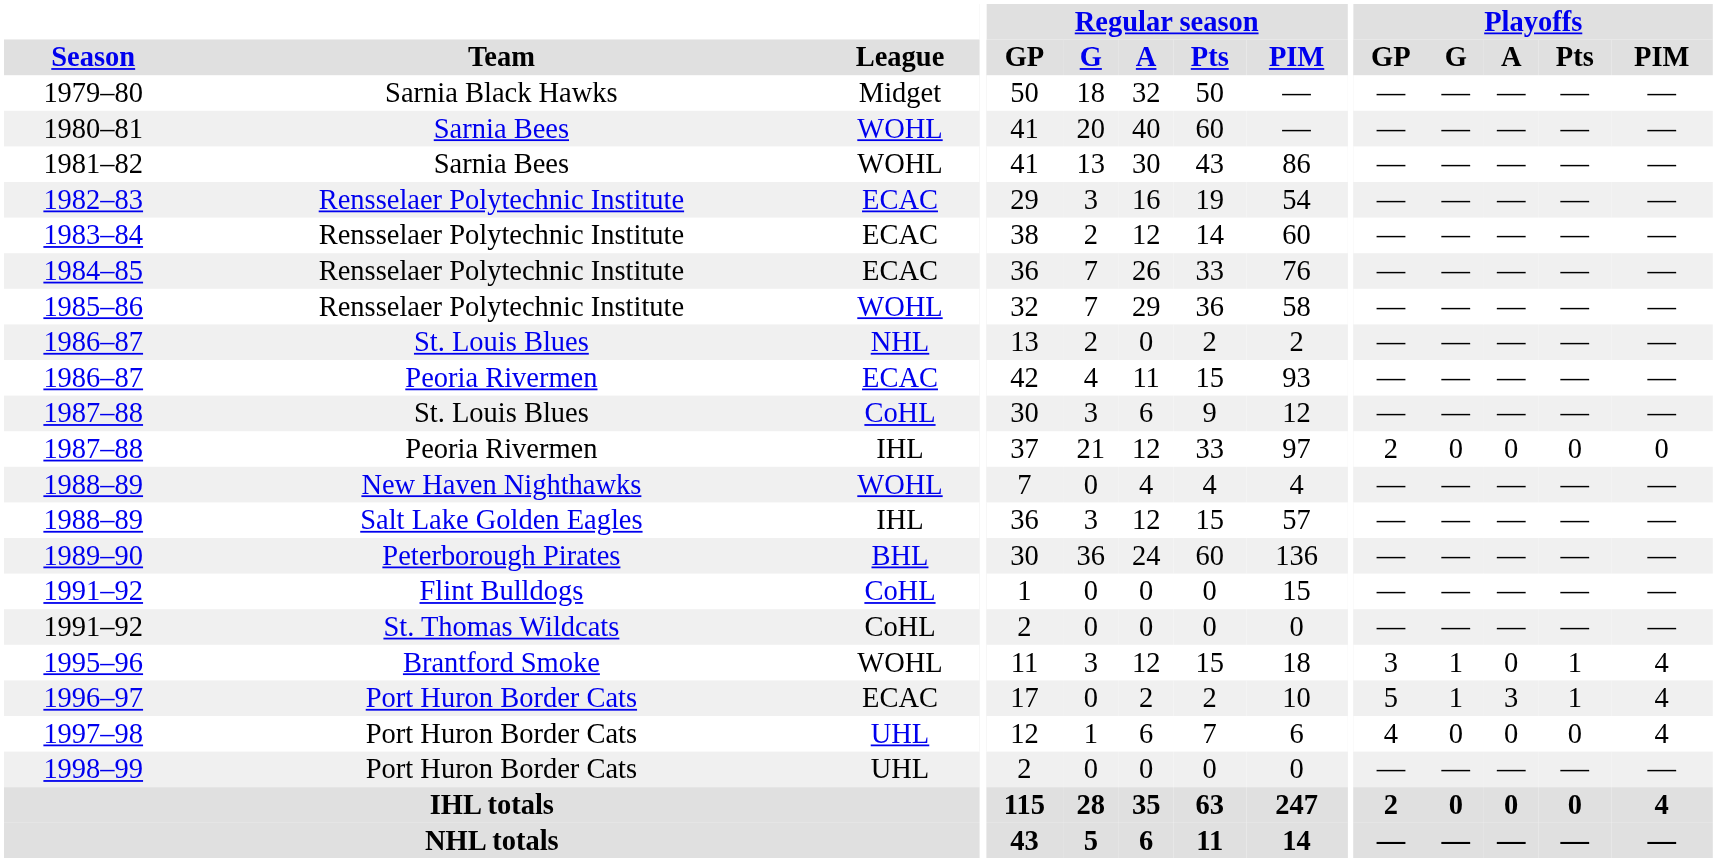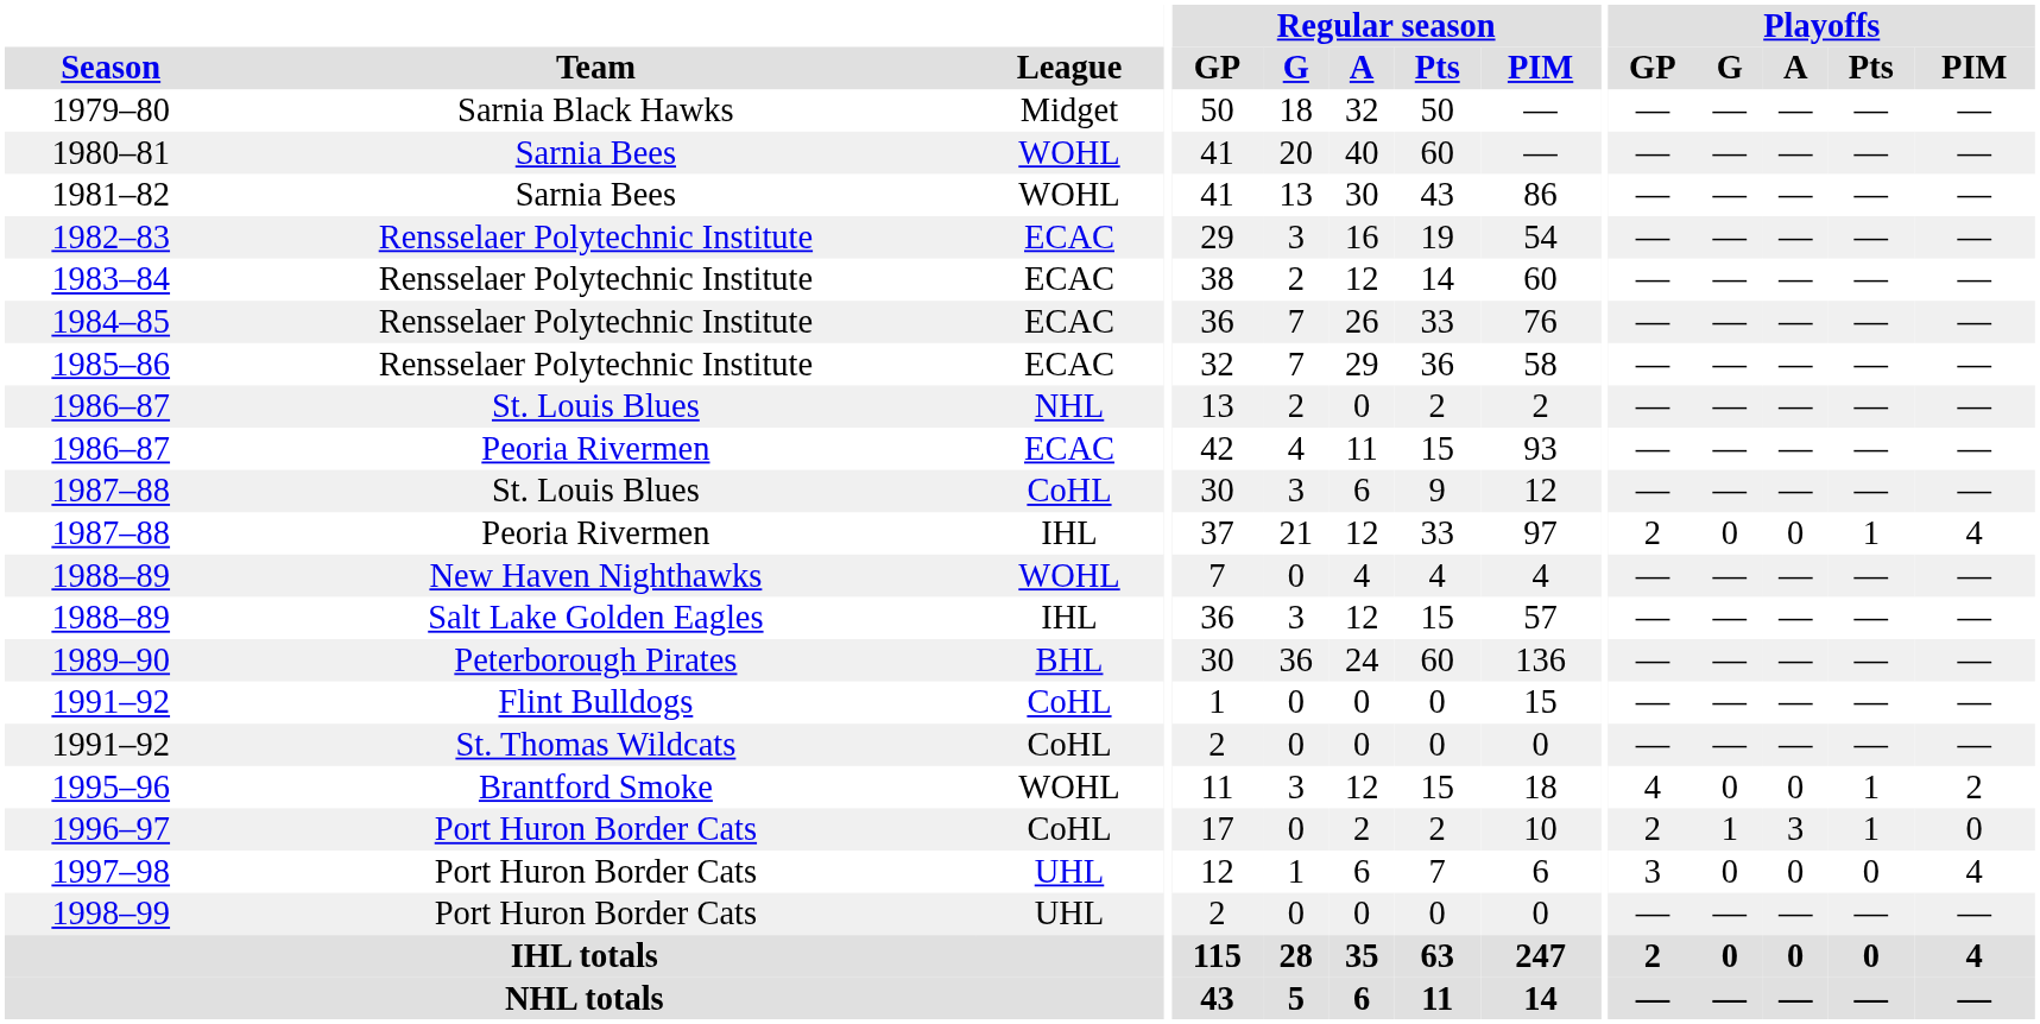 <table border="0" cellpadding="1" cellspacing="0" style="text-align:center; width:60em">
 <tr bgcolor="#e0e0e0">
 <th colspan="3" bgcolor="#ffffff"></th>
 <th rowspan="100" bgcolor="#ffffff"></th>
 <th colspan="5"><a href='#'>Regular season</a></th>
 <th rowspan="100" bgcolor="#ffffff"></th>
 <th colspan="5"><a href='#'>Playoffs</a></th>
 </tr>
 <tr bgcolor="#e0e0e0">
 <th><a href='#'>Season</a></th>
 <th>Team</th>
 <th>League</th>
 <th>GP</th>
 <th><a href='#'>G</a></th>
 <th><a href='#'>A</a></th>
 <th><a href='#'>Pts</a></th>
 <th><a href='#'>PIM</a></th>
 <th>GP</th>
 <th>G</th>
 <th>A</th>
 <th>Pts</th>
 <th>PIM</th>
 </tr>
 <tr>
 <td>1979–80</td>
 <td>Sarnia Black Hawks</td>
 <td>Midget</td>
 <td>50</td>
 <td>18</td>
 <td>32</td>
 <td>50</td>
 <td>—</td>
 <td>—</td>
 <td>—</td>
 <td>—</td>
 <td>—</td>
 <td>—</td>
 </tr>
 <tr bgcolor="#f0f0f0">
 <td>1980–81</td>
 <td><a href='#'>Sarnia Bees</a></td>
 <td><a href='#'>WOHL</a></td>
 <td>41</td>
 <td>20</td>
 <td>40</td>
 <td>60</td>
 <td>—</td>
 <td>—</td>
 <td>—</td>
 <td>—</td>
 <td>—</td>
 <td>—</td>
 </tr>
 <tr>
 <td>1981–82</td>
 <td>Sarnia Bees</td>
 <td>WOHL</td>
 <td>41</td>
 <td>13</td>
 <td>30</td>
 <td>43</td>
 <td>86</td>
 <td>—</td>
 <td>—</td>
 <td>—</td>
 <td>—</td>
 <td>—</td>
 </tr>
 <tr bgcolor="#f0f0f0">
 <td><a href='#'>1982–83</a></td>
 <td><a href='#'>Rensselaer Polytechnic Institute</a></td>
 <td><a href='#'>ECAC</a></td>
 <td>29</td>
 <td>3</td>
 <td>16</td>
 <td>19</td>
 <td>54</td>
 <td>—</td>
 <td>—</td>
 <td>—</td>
 <td>—</td>
 <td>—</td>
 </tr>
 <tr>
 <td><a href='#'>1983–84</a></td>
 <td>Rensselaer Polytechnic Institute</td>
 <td>ECAC</td>
 <td>38</td>
 <td>2</td>
 <td>12</td>
 <td>14</td>
 <td>60</td>
 <td>—</td>
 <td>—</td>
 <td>—</td>
 <td>—</td>
 <td>—</td>
 </tr>
 <tr bgcolor="#f0f0f0">
 <td><a href='#'>1984–85</a></td>
 <td>Rensselaer Polytechnic Institute</td>
 <td>ECAC</td>
 <td>36</td>
 <td>7</td>
 <td>26</td>
 <td>33</td>
 <td>76</td>
 <td>—</td>
 <td>—</td>
 <td>—</td>
 <td>—</td>
 <td>—</td>
 </tr>
 <tr>
 <td><a href='#'>1985–86</a></td>
 <td>Rensselaer Polytechnic Institute</td>
-<td><a href='#'>WOHL</a></td>
+<td>ECAC</td>
 <td>32</td>
 <td>7</td>
 <td>29</td>
 <td>36</td>
 <td>58</td>
 <td>—</td>
 <td>—</td>
 <td>—</td>
 <td>—</td>
 <td>—</td>
 </tr>
 <tr bgcolor="#f0f0f0">
 <td><a href='#'>1986–87</a></td>
 <td><a href='#'>St. Louis Blues</a></td>
 <td><a href='#'>NHL</a></td>
 <td>13</td>
 <td>2</td>
 <td>0</td>
 <td>2</td>
 <td>2</td>
 <td>—</td>
 <td>—</td>
 <td>—</td>
 <td>—</td>
 <td>—</td>
 </tr>
 <tr>
 <td><a href='#'>1986–87</a></td>
 <td><a href='#'>Peoria Rivermen</a></td>
 <td><a href='#'>ECAC</a></td>
 <td>42</td>
 <td>4</td>
 <td>11</td>
 <td>15</td>
 <td>93</td>
 <td>—</td>
 <td>—</td>
 <td>—</td>
 <td>—</td>
 <td>—</td>
 </tr>
 <tr bgcolor="#f0f0f0">
 <td><a href='#'>1987–88</a></td>
 <td>St. Louis Blues</td>
 <td><a href='#'>CoHL</a></td>
 <td>30</td>
 <td>3</td>
 <td>6</td>
 <td>9</td>
 <td>12</td>
 <td>—</td>
 <td>—</td>
 <td>—</td>
 <td>—</td>
 <td>—</td>
 </tr>
 <tr>
 <td><a href='#'>1987–88</a></td>
 <td>Peoria Rivermen</td>
 <td>IHL</td>
 <td>37</td>
 <td>21</td>
 <td>12</td>
 <td>33</td>
 <td>97</td>
 <td>2</td>
 <td>0</td>
 <td>0</td>
-<td>0</td>
-<td>0</td>
+<td>1</td>
+<td>4</td>
 </tr>
 <tr bgcolor="#f0f0f0">
 <td><a href='#'>1988–89</a></td>
 <td><a href='#'>New Haven Nighthawks</a></td>
 <td><a href='#'>WOHL</a></td>
 <td>7</td>
 <td>0</td>
 <td>4</td>
 <td>4</td>
 <td>4</td>
 <td>—</td>
 <td>—</td>
 <td>—</td>
 <td>—</td>
 <td>—</td>
 </tr>
 <tr>
 <td><a href='#'>1988–89</a></td>
 <td><a href='#'>Salt Lake Golden Eagles</a></td>
 <td>IHL</td>
 <td>36</td>
 <td>3</td>
 <td>12</td>
 <td>15</td>
 <td>57</td>
 <td>—</td>
 <td>—</td>
 <td>—</td>
 <td>—</td>
 <td>—</td>
 </tr>
 <tr bgcolor="#f0f0f0">
 <td><a href='#'>1989–90</a></td>
 <td><a href='#'>Peterborough Pirates</a></td>
 <td><a href='#'>BHL</a></td>
 <td>30</td>
 <td>36</td>
 <td>24</td>
 <td>60</td>
 <td>136</td>
 <td>—</td>
 <td>—</td>
 <td>—</td>
 <td>—</td>
 <td>—</td>
 </tr>
 <tr>
 <td><a href='#'>1991–92</a></td>
 <td><a href='#'>Flint Bulldogs</a></td>
 <td><a href='#'>CoHL</a></td>
 <td>1</td>
 <td>0</td>
 <td>0</td>
 <td>0</td>
 <td>15</td>
 <td>—</td>
 <td>—</td>
 <td>—</td>
 <td>—</td>
 <td>—</td>
 </tr>
 <tr bgcolor="#f0f0f0">
 <td>1991–92</td>
 <td><a href='#'>St. Thomas Wildcats</a></td>
 <td>CoHL</td>
 <td>2</td>
 <td>0</td>
 <td>0</td>
 <td>0</td>
 <td>0</td>
 <td>—</td>
 <td>—</td>
 <td>—</td>
 <td>—</td>
 <td>—</td>
 </tr>
 <tr>
 <td><a href='#'>1995–96</a></td>
 <td><a href='#'>Brantford Smoke</a></td>
 <td>WOHL</td>
 <td>11</td>
 <td>3</td>
 <td>12</td>
 <td>15</td>
 <td>18</td>
-<td>3</td>
-<td>1</td>
+<td>4</td>
+<td>0</td>
 <td>0</td>
 <td>1</td>
-<td>4</td>
+<td>2</td>
 </tr>
 <tr bgcolor="#f0f0f0">
 <td><a href='#'>1996–97</a></td>
 <td><a href='#'>Port Huron Border Cats</a></td>
-<td>ECAC</td>
+<td>CoHL</td>
 <td>17</td>
 <td>0</td>
 <td>2</td>
 <td>2</td>
 <td>10</td>
-<td>5</td>
+<td>2</td>
 <td>1</td>
 <td>3</td>
 <td>1</td>
-<td>4</td>
+<td>0</td>
 </tr>
 <tr>
 <td><a href='#'>1997–98</a></td>
 <td>Port Huron Border Cats</td>
 <td><a href='#'>UHL</a></td>
 <td>12</td>
 <td>1</td>
 <td>6</td>
 <td>7</td>
 <td>6</td>
-<td>4</td>
+<td>3</td>
 <td>0</td>
 <td>0</td>
 <td>0</td>
 <td>4</td>
 </tr>
 <tr bgcolor="#f0f0f0">
 <td><a href='#'>1998–99</a></td>
 <td>Port Huron Border Cats</td>
 <td>UHL</td>
 <td>2</td>
 <td>0</td>
 <td>0</td>
 <td>0</td>
 <td>0</td>
 <td>—</td>
 <td>—</td>
 <td>—</td>
 <td>—</td>
 <td>—</td>
 </tr>
 <tr bgcolor="#e0e0e0">
 <th colspan="3">IHL totals</th>
 <th>115</th>
 <th>28</th>
 <th>35</th>
 <th>63</th>
 <th>247</th>
 <th>2</th>
 <th>0</th>
 <th>0</th>
 <th>0</th>
 <th>4</th>
 </tr>
 <tr bgcolor="#e0e0e0">
 <th colspan="3">NHL totals</th>
 <th>43</th>
 <th>5</th>
 <th>6</th>
 <th>11</th>
 <th>14</th>
 <th>—</th>
 <th>—</th>
 <th>—</th>
 <th>—</th>
 <th>—</th>
 </tr>
 </table>
